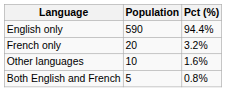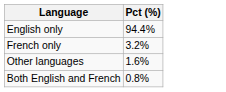 <table class="wikitable">
 <tr>
 <th>Language</th>
-<th>Population</th>
 <th>Pct (%)</th>
 </tr>
 <tr>
 <td>English only</td>
-<td>590</td>
 <td>94.4%</td>
 </tr>
 <tr>
 <td>French only</td>
-<td>20</td>
 <td>3.2%</td>
 </tr>
 <tr>
 <td>Other languages</td>
-<td>10</td>
 <td>1.6%</td>
 </tr>
 <tr>
 <td>Both English and French</td>
-<td>5</td>
 <td>0.8%</td>
 </tr>
 </table>
